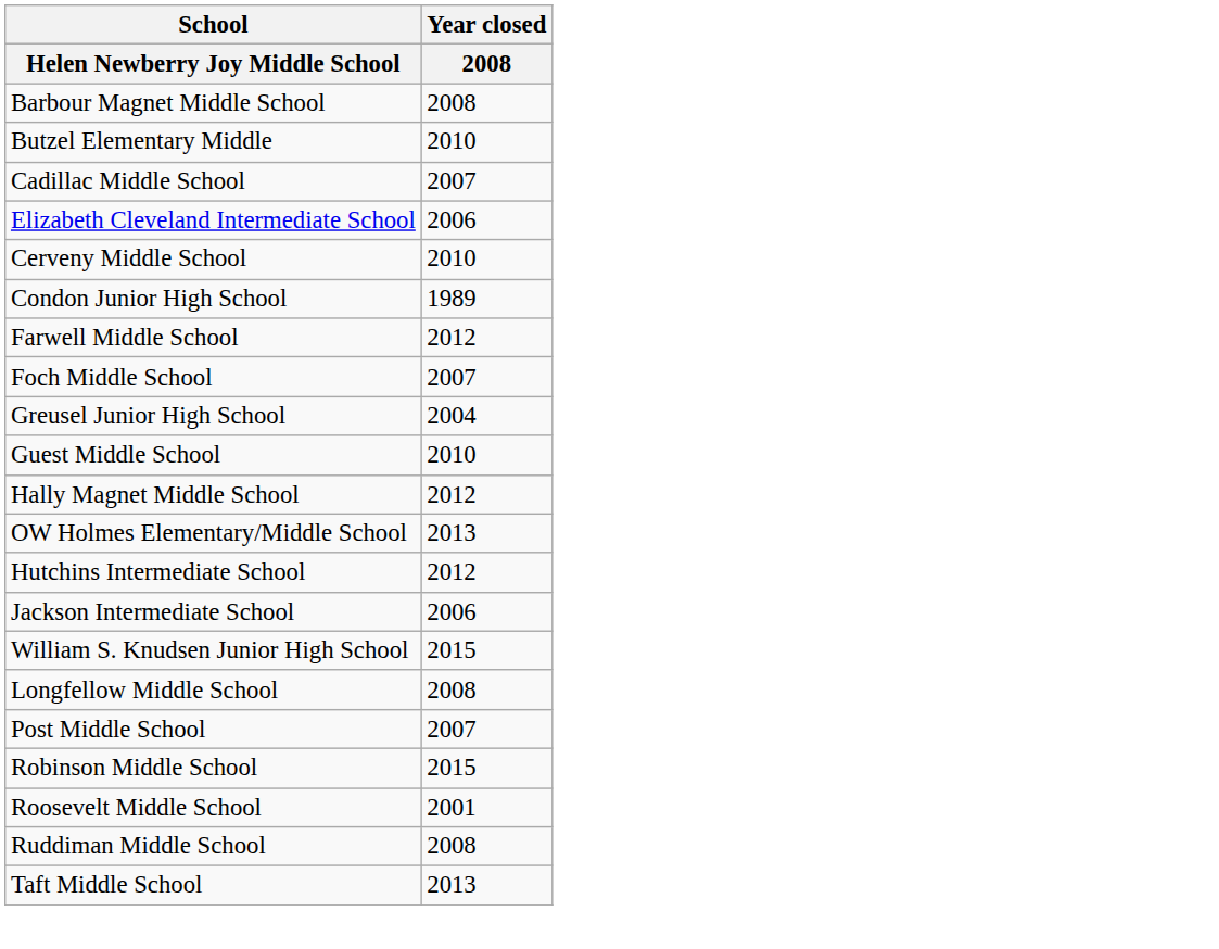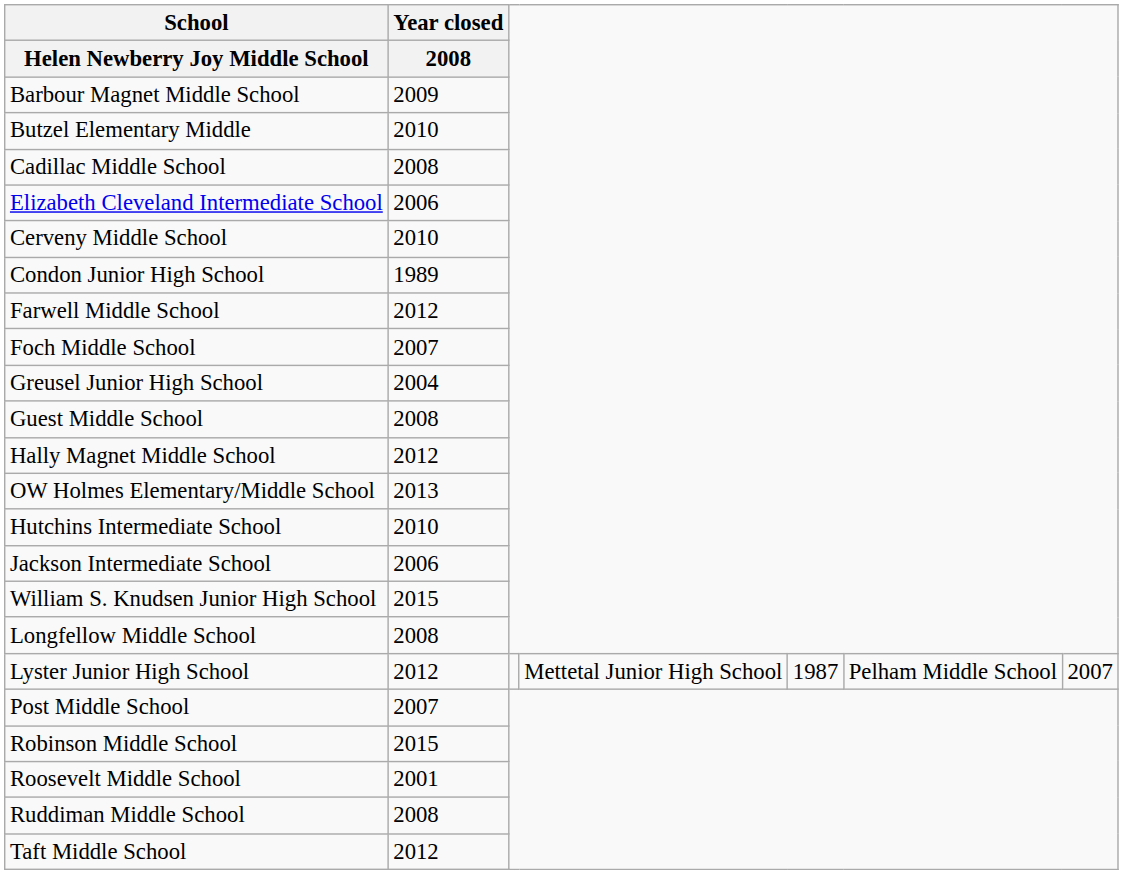 <table class="wikitable sortable">
 <tr>
 <th>School</th>
 <th>Year closed</th>
 </tr>
 <tr>
 <th>Helen Newberry Joy Middle School</th>
 <th>2008</th>
 </tr>
 <tr>
 <td>Barbour Magnet Middle School</td>
-<td>2008</td>
+<td>2009</td>
 </tr>
 <tr>
 <td>Butzel Elementary Middle</td>
 <td>2010</td>
 </tr>
 <tr>
 <td>Cadillac Middle School</td>
-<td Center>2007</td>
+<td Center>2008</td>
 </tr>
 <tr>
 <td><a href='#'>Elizabeth Cleveland Intermediate School</a></td>
 <td>2006</td>
 </tr>
 <tr>
 <td>Cerveny Middle School</td>
 <td>2010</td>
 </tr>
 <tr>
 <td>Condon Junior High School</td>
 <td>1989</td>
 </tr>
 <tr>
 <td>Farwell Middle School</td>
 <td>2012</td>
 </tr>
 <tr>
 <td>Foch Middle School</td>
 <td>2007</td>
 </tr>
 <tr>
 <td>Greusel Junior High School</td>
 <td>2004</td>
 </tr>
 <tr>
 <td>Guest Middle School</td>
-<td>2010</td>
+<td>2008</td>
 </tr>
 <tr>
 <td>Hally Magnet Middle School</td>
 <td>2012</td>
 </tr>
 <tr>
 <td>OW Holmes Elementary/Middle School</td>
 <td>2013</td>
 </tr>
 <tr>
 <td>Hutchins Intermediate School</td>
-<td>2012</td>
+<td>2010</td>
 </tr>
 <tr>
 <td>Jackson Intermediate School</td>
 <td>2006</td>
 </tr>
 <tr>
 <td>William S. Knudsen Junior High School</td>
 <td>2015</td>
 </tr>
 <tr>
 <td>Longfellow Middle School</td>
 <td>2008</td>
+</tr>
+<tr>
+<td>Lyster Junior High School</td>
+<td>2012</td>
+<td></td>
+<td>Mettetal Junior High School</td>
+<td>1987</td>
+<td>Pelham Middle School</td>
+<td>2007</td>
 </tr>
 <tr>
 <td>Post Middle School</td>
 <td>2007</td>
 </tr>
 <tr>
 <td>Robinson Middle School</td>
 <td>2015</td>
 </tr>
 <tr>
 <td>Roosevelt Middle School</td>
 <td>2001</td>
 </tr>
 <tr>
 <td>Ruddiman Middle School</td>
 <td>2008</td>
 </tr>
 <tr>
 <td>Taft Middle School</td>
-<td>2013</td>
+<td>2012</td>
 </tr>
 <tr Tappan Intermediate || 1990>
 </tr>
 </table>
